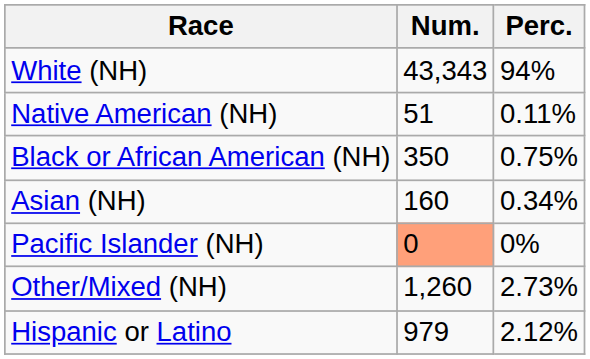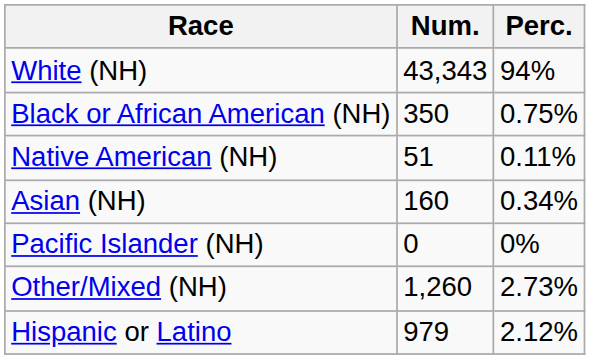 <table class="wikitable">
 <tr>
 <th>Race</th>
 <th>Num.</th>
 <th>Perc.</th>
 </tr>
 <tr>
 <td><a href='#'>White</a> (NH)</td>
 <td>43,343</td>
 <td>94%</td>
 </tr>
 <tr>
+<td><a href='#'>Black or African American</a> (NH)</td>
+<td>350</td>
+<td>0.75%</td>
+</tr>
+<tr>
 <td><a href='#'>Native American</a> (NH)</td>
 <td>51</td>
 <td>0.11%</td>
-</tr>
-<tr>
-<td><a href='#'>Black or African American</a> (NH)</td>
-<td>350</td>
-<td>0.75%</td>
 </tr>
 <tr>
 <td><a href='#'>Asian</a> (NH)</td>
 <td>160</td>
 <td>0.34%</td>
 </tr>
 <tr>
 <td><a href='#'>Pacific Islander</a> (NH)</td>
-<td style="background: lightsalmon;">0</td>
+<td>0</td>
 <td>0%</td>
 </tr>
 <tr>
 <td><a href='#'>Other/Mixed</a> (NH)</td>
 <td>1,260</td>
 <td>2.73%</td>
 </tr>
 <tr>
 <td><a href='#'>Hispanic</a> or <a href='#'>Latino</a></td>
 <td>979</td>
 <td>2.12%</td>
 </tr>
 </table>
